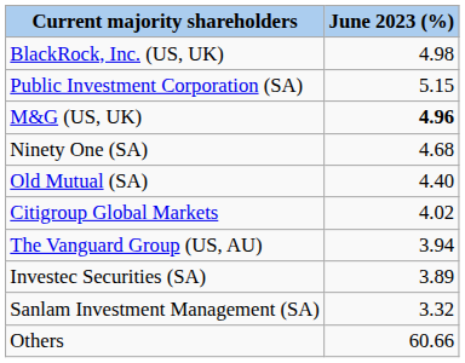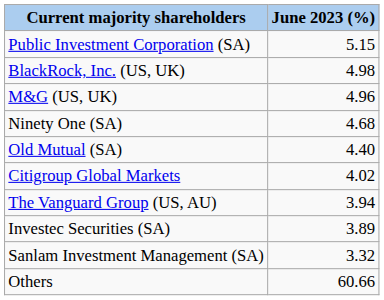 <table class="wikitable">
 <tr>
 <th style="background:#ABCDEF">Current majority shareholders</th>
 <th style="background:#ABCDEF">June 2023 (%)</th>
 </tr>
 <tr>
+<td><a href='#'>Public Investment Corporation</a> (SA)</td>
+<td style="text-align:right;">5.15</td>
+</tr>
+<tr>
 <td><a href='#'>BlackRock, Inc.</a> (US, UK)</td>
 <td style="text-align:right;">4.98</td>
 </tr>
 <tr>
-<td><a href='#'>Public Investment Corporation</a> (SA)</td>
-<td style="text-align:right;">5.15</td>
-</tr>
-<tr>
 <td><a href='#'>M&G</a> (US, UK)</td>
-<td style="text-align:right;"><strong>4.96</strong></td>
+<td style="text-align:right;">4.96</td>
 </tr>
 <tr>
 <td>Ninety One (SA)</td>
 <td style="text-align:right;">4.68</td>
 </tr>
 <tr>
 <td><a href='#'>Old Mutual</a> (SA)</td>
 <td style="text-align:right;">4.40</td>
 </tr>
 <tr>
 <td><a href='#'>Citigroup Global Markets</a></td>
 <td style="text-align:right;">4.02</td>
 </tr>
 <tr>
 <td><a href='#'>The Vanguard Group</a> (US, AU)</td>
 <td style="text-align:right;">3.94</td>
 </tr>
 <tr>
 <td>Investec Securities (SA)</td>
 <td style="text-align:right;">3.89</td>
 </tr>
 <tr>
 <td>Sanlam Investment Management (SA)</td>
 <td style="text-align:right;">3.32</td>
 </tr>
 <tr>
 <td>Others</td>
 <td style="text-align:right;">60.66</td>
 </tr>
 </table>
